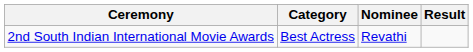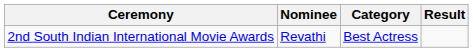 <table class="wikitable">
 <tr>
 <th>Ceremony</th>
+<th>Nominee</th>
 <th>Category</th>
-<th>Nominee</th>
 <th>Result</th>
 </tr>
 <tr>
 <td rowspan="1"><a href='#'>2nd South Indian International Movie Awards</a></td>
+<td><a href='#'>Revathi</a></td>
 <td><a href='#'>Best Actress</a></td>
-<td><a href='#'>Revathi</a></td>
 <td></td>
 </tr>
 </table>
